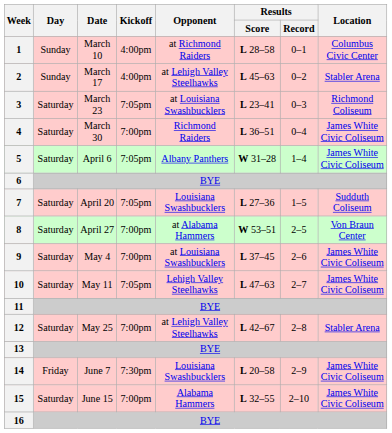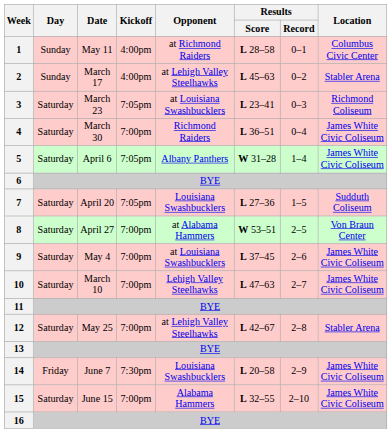 <table class="wikitable">
 <tr>
 <th rowspan="2" width="40">Week</th>
 <th rowspan="2" width="80">Day</th>
 <th rowspan="2" width="90">Date</th>
 <th rowspan="2" width="60">Kickoff</th>
 <th rowspan="2" width="180">Opponent</th>
 <th colspan="2" width="200">Results</th>
 <th rowspan="2" width="200">Location</th>
 </tr>
 <tr>
 <th width="140">Score</th>
 <th width="60">Record</th>
 </tr>
 <tr align="center" bgcolor="#FFCCCC">
 <th>1</th>
 <td>Sunday</td>
-<td>March 10</td>
+<td>May 11</td>
 <td>4:00pm</td>
 <td>at <a href='#'>Richmond Raiders</a></td>
 <td><strong>L</strong> 28–58</td>
 <td>0–1</td>
 <td><a href='#'>Columbus Civic Center</a></td>
 </tr>
 <tr align="center" bgcolor="#FFCCCC">
 <th>2</th>
 <td>Sunday</td>
 <td>March 17</td>
 <td>4:00pm</td>
 <td>at <a href='#'>Lehigh Valley Steelhawks</a></td>
 <td><strong>L</strong> 45–63</td>
 <td>0–2</td>
 <td><a href='#'>Stabler Arena</a></td>
 </tr>
 <tr align="center" bgcolor="#FFCCCC">
 <th>3</th>
 <td>Saturday</td>
 <td>March 23</td>
 <td>7:05pm</td>
 <td>at <a href='#'>Louisiana Swashbucklers</a></td>
 <td><strong>L</strong> 23–41</td>
 <td>0–3</td>
 <td><a href='#'>Richmond Coliseum</a></td>
 </tr>
 <tr align="center" bgcolor="#FFCCCC">
 <th>4</th>
 <td>Saturday</td>
 <td>March 30</td>
 <td>7:00pm</td>
 <td><a href='#'>Richmond Raiders</a></td>
 <td><strong>L</strong> 36–51</td>
 <td>0–4</td>
 <td><a href='#'>James White Civic Coliseum</a></td>
 </tr>
 <tr align="center" bgcolor="#CCFFCC">
 <th>5</th>
 <td>Saturday</td>
 <td>April 6</td>
 <td>7:05pm</td>
 <td><a href='#'>Albany Panthers</a></td>
 <td><strong>W</strong> 31–28</td>
 <td>1–4</td>
 <td><a href='#'>James White Civic Coliseum</a></td>
 </tr>
 <tr align="center" bgcolor="#CCCCCC">
 <th>6</th>
 <td colSpan=7><a href='#'>BYE</a></td>
 </tr>
 <tr align="center" bgcolor="#FFCCCC">
 <th>7</th>
 <td>Saturday</td>
 <td>April 20</td>
 <td>7:05pm</td>
 <td><a href='#'>Louisiana Swashbucklers</a></td>
 <td><strong>L</strong> 27–36</td>
 <td>1–5</td>
 <td><a href='#'>Sudduth Coliseum</a></td>
 </tr>
 <tr align="center" bgcolor="#CCFFCC">
 <th>8</th>
 <td>Saturday</td>
 <td>April 27</td>
 <td>7:00pm</td>
 <td>at <a href='#'>Alabama Hammers</a></td>
 <td><strong>W</strong> 53–51</td>
 <td>2–5</td>
 <td><a href='#'>Von Braun Center</a></td>
 </tr>
 <tr align="center" bgcolor="#FFCCCC">
 <th>9</th>
 <td>Saturday</td>
 <td>May 4</td>
 <td>7:00pm</td>
 <td>at <a href='#'>Louisiana Swashbucklers</a></td>
 <td><strong>L</strong> 37–45</td>
 <td>2–6</td>
 <td><a href='#'>James White Civic Coliseum</a></td>
 </tr>
 <tr align="center" bgcolor="#FFCCCC">
 <th>10</th>
 <td>Saturday</td>
-<td>May 11</td>
-<td>7:05pm</td>
+<td>March 10</td>
+<td>7:00pm</td>
 <td><a href='#'>Lehigh Valley Steelhawks</a></td>
 <td><strong>L</strong> 47–63</td>
 <td>2–7</td>
 <td><a href='#'>James White Civic Coliseum</a></td>
 </tr>
 <tr align="center" bgcolor="#CCCCCC">
 <th>11</th>
 <td colSpan=7><a href='#'>BYE</a></td>
 </tr>
 <tr align="center" bgcolor="#FFCCCC">
 <th>12</th>
 <td>Saturday</td>
 <td>May 25</td>
 <td>7:00pm</td>
 <td>at <a href='#'>Lehigh Valley Steelhawks</a></td>
 <td><strong>L</strong> 42–67</td>
 <td>2–8</td>
 <td><a href='#'>Stabler Arena</a></td>
 </tr>
 <tr align="center" bgcolor="#CCCCCC">
 <th>13</th>
 <td colSpan=7><a href='#'>BYE</a></td>
 </tr>
 <tr align="center" bgcolor="#FFCCCC">
 <th>14</th>
 <td>Friday</td>
 <td>June 7</td>
 <td>7:30pm</td>
 <td><a href='#'>Louisiana Swashbucklers</a></td>
 <td><strong>L</strong> 20–58</td>
 <td>2–9</td>
 <td><a href='#'>James White Civic Coliseum</a></td>
 </tr>
 <tr align="center" bgcolor="#FFCCCC">
 <th>15</th>
 <td>Saturday</td>
 <td>June 15</td>
 <td>7:00pm</td>
 <td><a href='#'>Alabama Hammers</a></td>
 <td><strong>L</strong> 32–55</td>
 <td>2–10</td>
 <td><a href='#'>James White Civic Coliseum</a></td>
 </tr>
 <tr align="center" bgcolor="#CCCCCC">
 <th>16</th>
 <td colSpan=7><a href='#'>BYE</a></td>
 </tr>
 </table>
